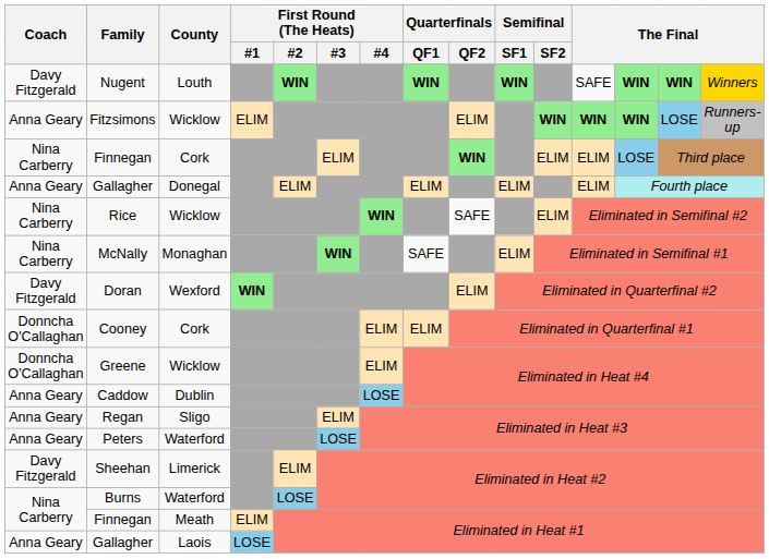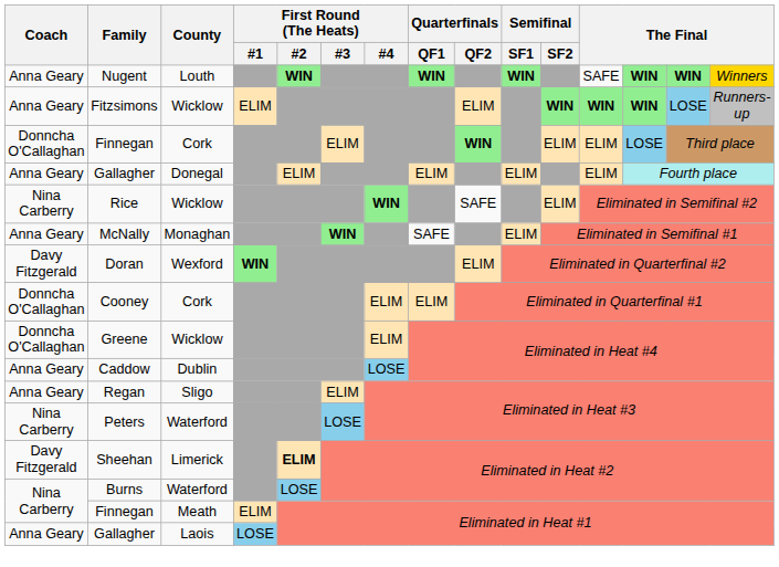 <table class="wikitable sortable" style="margin: auto; text-align: center;">
 <tr>
 <th rowspan="2">Coach</th>
 <th rowspan="2">Family</th>
 <th rowspan="2">County</th>
 <th colspan="4"><strong>First Round<br>(The Heats)</strong></th>
 <th colspan="2"><strong>Quarterfinals</strong></th>
 <th colspan="2"><strong>Semifinal</strong></th>
 <th colspan="4" rowspan="2"><strong>The Final</strong></th>
 </tr>
 <tr>
 <th><strong>#1</strong></th>
 <th><strong>#2</strong></th>
 <th><strong>#3</strong></th>
 <th><strong>#4</strong></th>
 <th><strong>QF1</strong></th>
 <th><strong>QF2</strong></th>
 <th>SF1</th>
 <th>SF2</th>
 </tr>
 <tr>
-<td>Davy Fitzgerald</td>
+<td>Anna Geary</td>
 <td>Nugent</td>
 <td>Louth</td>
 <td bgcolor="darkgray"></td>
 <td bgcolor="lightgreen"><strong>WIN</strong></td>
 <td colspan="2" bgcolor="darkgray"></td>
 <td bgcolor="lightgreen"><strong>WIN</strong></td>
 <td bgcolor="darkgray"></td>
 <td bgcolor="lightgreen"><strong>WIN</strong></td>
 <td bgcolor="darkgray"></td>
 <td>SAFE</td>
 <td bgcolor="lightgreen"><strong>WIN</strong></td>
 <td bgcolor="lightgreen"><strong>WIN</strong></td>
 <td style="background:gold;"><em>Winners</em></td>
 </tr>
 <tr>
 <td>Anna Geary</td>
 <td>Fitzsimons</td>
 <td>Wicklow</td>
 <td style="background:#ffe5b4;">ELIM</td>
 <td colspan="4" bgcolor="darkgray"></td>
 <td style="background:#ffe5b4;">ELIM</td>
 <td bgcolor="darkgray"></td>
 <td bgcolor="lightgreen"><strong>WIN</strong></td>
 <td bgcolor="lightgreen"><strong>WIN</strong></td>
 <td bgcolor="lightgreen"><strong>WIN</strong></td>
 <td style="background:#87ceeb">LOSE</td>
 <td style="background:silver;"><em>Runners-up</em></td>
 </tr>
 <tr>
-<td>Nina Carberry</td>
+<td>Donncha O'Callaghan</td>
 <td>Finnegan</td>
 <td>Cork</td>
 <td colspan="2" bgcolor="darkgray"></td>
 <td style="background:#ffe5b4;">ELIM</td>
 <td colspan="2" bgcolor="darkgray"></td>
 <td bgcolor="lightgreen"><strong>WIN</strong></td>
 <td bgcolor="darkgray"></td>
 <td style="background:#ffe5b4;">ELIM</td>
 <td style="background:#ffe5b4;">ELIM</td>
 <td style="background:#87ceeb">LOSE</td>
 <td colspan="2" style="background:#c96;"><em>Third place</em></td>
 </tr>
 <tr>
 <td>Anna Geary</td>
 <td>Gallagher</td>
 <td>Donegal</td>
 <td bgcolor="darkgray"></td>
 <td style="background:#ffe5b4;">ELIM</td>
 <td colspan="2" bgcolor="darkgray"></td>
 <td style="background:#ffe5b4;">ELIM</td>
 <td bgcolor="darkgray"></td>
 <td style="background:#ffe5b4;">ELIM</td>
 <td bgcolor="darkgray"></td>
 <td style="background:#ffe5b4;">ELIM</td>
 <td colspan="3" style="background:#afeeee"><em>Fourth place</em></td>
 </tr>
 <tr>
 <td>Nina Carberry</td>
 <td>Rice</td>
 <td>Wicklow</td>
 <td colspan="3" bgcolor="darkgray"></td>
 <td bgcolor="lightgreen"><strong>WIN</strong></td>
 <td bgcolor="darkgray"></td>
 <td>SAFE</td>
 <td bgcolor="darkgray"></td>
 <td style="background:#ffe5b4;">ELIM</td>
 <td colspan="4" style="background:#FA8072;"><em>Eliminated in Semifinal #2</em></td>
 </tr>
 <tr>
-<td>Nina Carberry</td>
+<td>Anna Geary</td>
 <td>McNally</td>
 <td>Monaghan</td>
 <td colspan="2" bgcolor="darkgray"></td>
 <td bgcolor="lightgreen"><strong>WIN</strong></td>
 <td bgcolor="darkgray"></td>
 <td>SAFE</td>
 <td bgcolor="darkgray"></td>
 <td style="background:#ffe5b4;">ELIM</td>
 <td colspan="5" style="background:#FA8072;"><em>Eliminated in Semifinal #1</em></td>
 </tr>
 <tr>
 <td>Davy Fitzgerald</td>
 <td>Doran</td>
 <td>Wexford</td>
 <td bgcolor="lightgreen"><strong>WIN</strong></td>
 <td colspan="4" bgcolor="darkgray"></td>
 <td style="background:#ffe5b4;">ELIM</td>
 <td colspan="6" style="background:#FA8072;"><em>Eliminated in Quarterfinal #2</em></td>
 </tr>
 <tr>
 <td>Donncha O'Callaghan</td>
 <td>Cooney</td>
 <td>Cork</td>
 <td colspan="3" bgcolor="darkgray"></td>
 <td style="background:#ffe5b4;">ELIM</td>
 <td style="background:#ffe5b4;">ELIM</td>
 <td colspan="7" style="background:#FA8072;"><em>Eliminated in Quarterfinal #1</em></td>
 </tr>
 <tr>
 <td>Donncha O'Callaghan</td>
 <td>Greene</td>
 <td>Wicklow</td>
 <td colspan="3" bgcolor="darkgray"></td>
 <td style="background:#ffe5b4;">ELIM</td>
 <td colspan="8" rowspan="2" style="background:#FA8072;"><em>Eliminated in Heat #4</em></td>
 </tr>
 <tr>
 <td>Anna Geary</td>
 <td>Caddow</td>
 <td>Dublin</td>
 <td colspan="3" bgcolor="darkgray"></td>
 <td style="background:#87ceeb">LOSE</td>
 </tr>
 <tr>
 <td>Anna Geary</td>
 <td>Regan</td>
 <td>Sligo</td>
 <td colspan="2" bgcolor="darkgray"></td>
 <td style="background:#ffe5b4;">ELIM</td>
 <td colspan="9" rowspan="2" style="background:#FA8072;"><em>Eliminated in Heat #3</em></td>
 </tr>
 <tr>
-<td>Anna Geary</td>
+<td>Nina Carberry</td>
 <td>Peters</td>
 <td>Waterford</td>
 <td colspan="2" bgcolor="darkgray"></td>
 <td style="background:#87ceeb">LOSE</td>
 </tr>
 <tr>
 <td>Davy Fitzgerald</td>
 <td>Sheehan</td>
 <td>Limerick</td>
 <td bgcolor="darkgray"></td>
-<td style="background:#ffe5b4;">ELIM</td>
+<td style="background:#ffe5b4;"><strong>ELIM</strong></td>
 <td colspan="10" rowspan="2" style="background:#FA8072;"><em>Eliminated in Heat #2</em></td>
 </tr>
 <tr>
 <td rowspan="2">Nina Carberry</td>
 <td>Burns</td>
 <td>Waterford</td>
 <td bgcolor="darkgray"></td>
 <td style="background:#87ceeb">LOSE</td>
 </tr>
 <tr>
 <td>Finnegan</td>
 <td>Meath</td>
 <td style="background:#ffe5b4;">ELIM</td>
 <td colspan="11" rowspan="2" style="background:#FA8072;"><em>Eliminated in Heat #1</em></td>
 </tr>
 <tr>
 <td>Anna Geary</td>
 <td>Gallagher</td>
 <td>Laois</td>
 <td style="background:#87ceeb">LOSE</td>
 </tr>
 </table>
